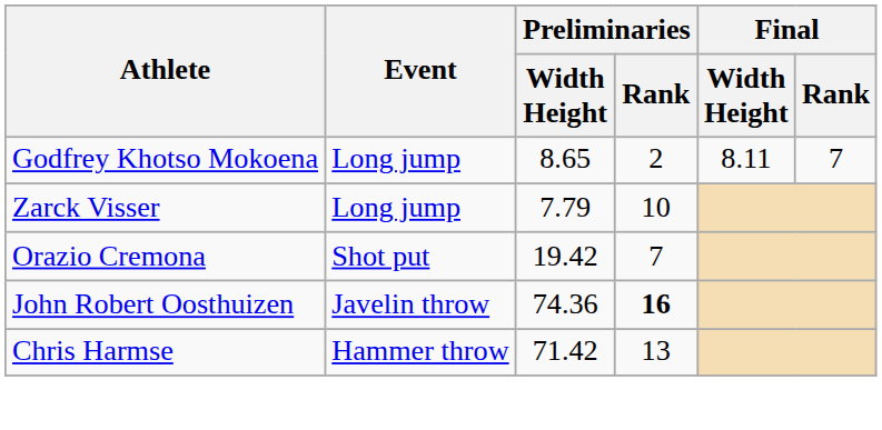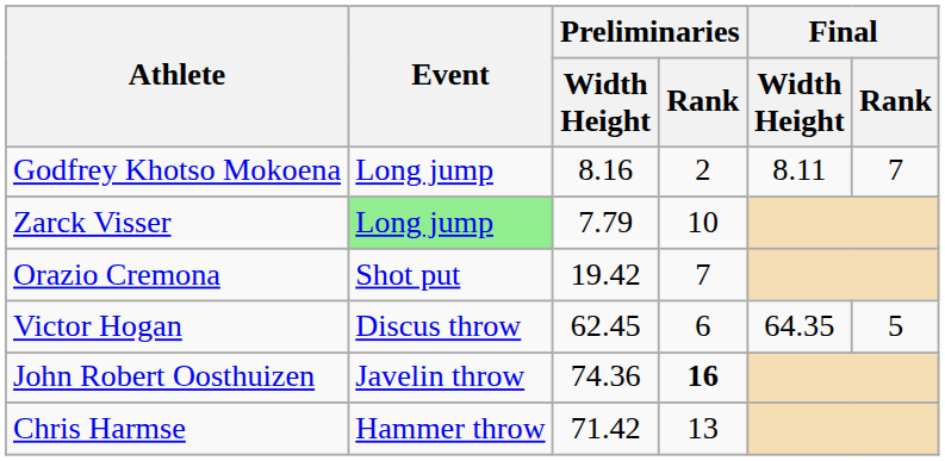 <table class=wikitable style="font-size:90%;">
 <tr>
 <th rowspan="2">Athlete</th>
 <th rowspan="2">Event</th>
 <th colspan="2">Preliminaries</th>
 <th colspan="2">Final</th>
 </tr>
 <tr>
 <th>Width<br>Height</th>
 <th>Rank</th>
 <th>Width<br>Height</th>
 <th>Rank</th>
 </tr>
 <tr style="border-top: single;">
 <td><a href='#'>Godfrey Khotso Mokoena</a></td>
 <td><a href='#'>Long jump</a></td>
-<td align=center>8.65</td>
+<td align=center>8.16</td>
 <td align=center>2</td>
 <td align=center>8.11</td>
 <td align=center>7</td>
 </tr>
 <tr style="border-top: single;">
 <td><a href='#'>Zarck Visser</a></td>
-<td><a href='#'>Long jump</a></td>
+<td style="background: lightgreen;"><a href='#'>Long jump</a></td>
 <td align=center>7.79</td>
 <td align=center>10</td>
 <td colspan= 2 bgcolor="wheat"></td>
 </tr>
 <tr style="border-top: single;">
 <td><a href='#'>Orazio Cremona</a></td>
 <td><a href='#'>Shot put</a></td>
 <td align=center>19.42</td>
 <td align=center>7</td>
 <td colspan= 2 bgcolor="wheat"></td>
+</tr>
+<tr style="border-top: single;">
+<td><a href='#'>Victor Hogan</a></td>
+<td><a href='#'>Discus throw</a></td>
+<td align=center>62.45</td>
+<td align=center>6</td>
+<td align=center>64.35</td>
+<td align=center>5</td>
 </tr>
 <tr style="border-top: single;">
 <td><a href='#'>John Robert Oosthuizen</a></td>
 <td><a href='#'>Javelin throw</a></td>
 <td align=center>74.36</td>
 <td align=center><strong>16</strong></td>
 <td colspan= 2 bgcolor="wheat"></td>
 </tr>
 <tr style="border-top: single;">
 <td><a href='#'>Chris Harmse</a></td>
 <td><a href='#'>Hammer throw</a></td>
 <td align=center>71.42</td>
 <td align=center>13</td>
 <td colspan= 2 bgcolor="wheat"></td>
 </tr>
 </table>
